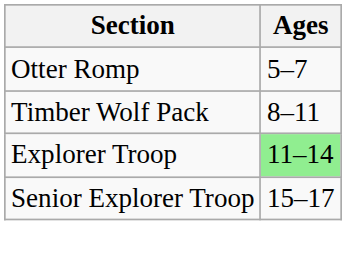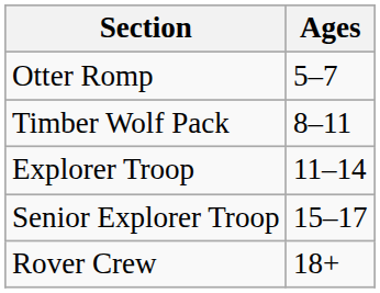 <table class="wikitable">
 <tr>
 <th>Section</th>
 <th>Ages</th>
 </tr>
 <tr>
 <td>Otter Romp</td>
 <td>5–7</td>
 </tr>
 <tr>
 <td>Timber Wolf Pack</td>
 <td>8–11</td>
 </tr>
 <tr>
 <td>Explorer Troop</td>
-<td style="background: lightgreen;">11–14</td>
+<td>11–14</td>
 </tr>
 <tr>
 <td>Senior Explorer Troop</td>
 <td>15–17</td>
 </tr>
+<tr>
+<td>Rover Crew</td>
+<td>18+</td>
+</tr>
 </table>
